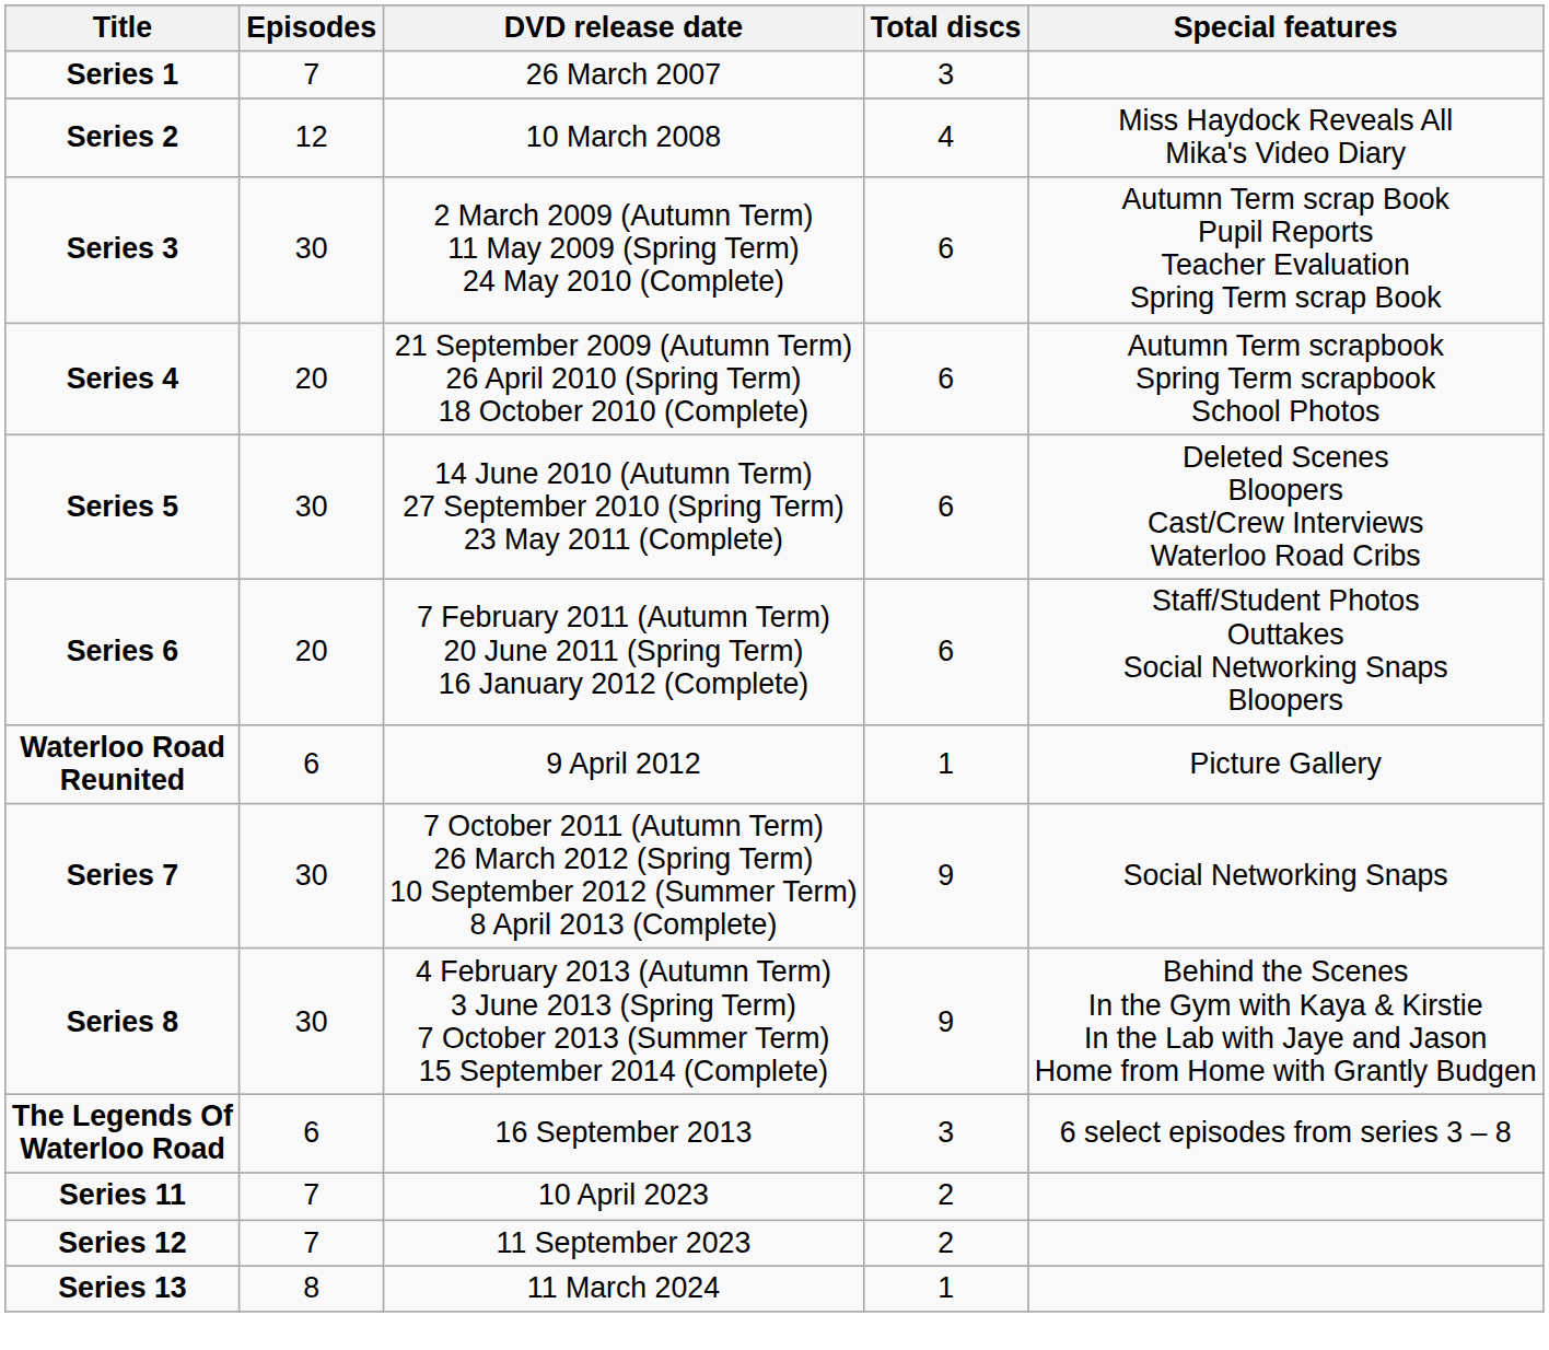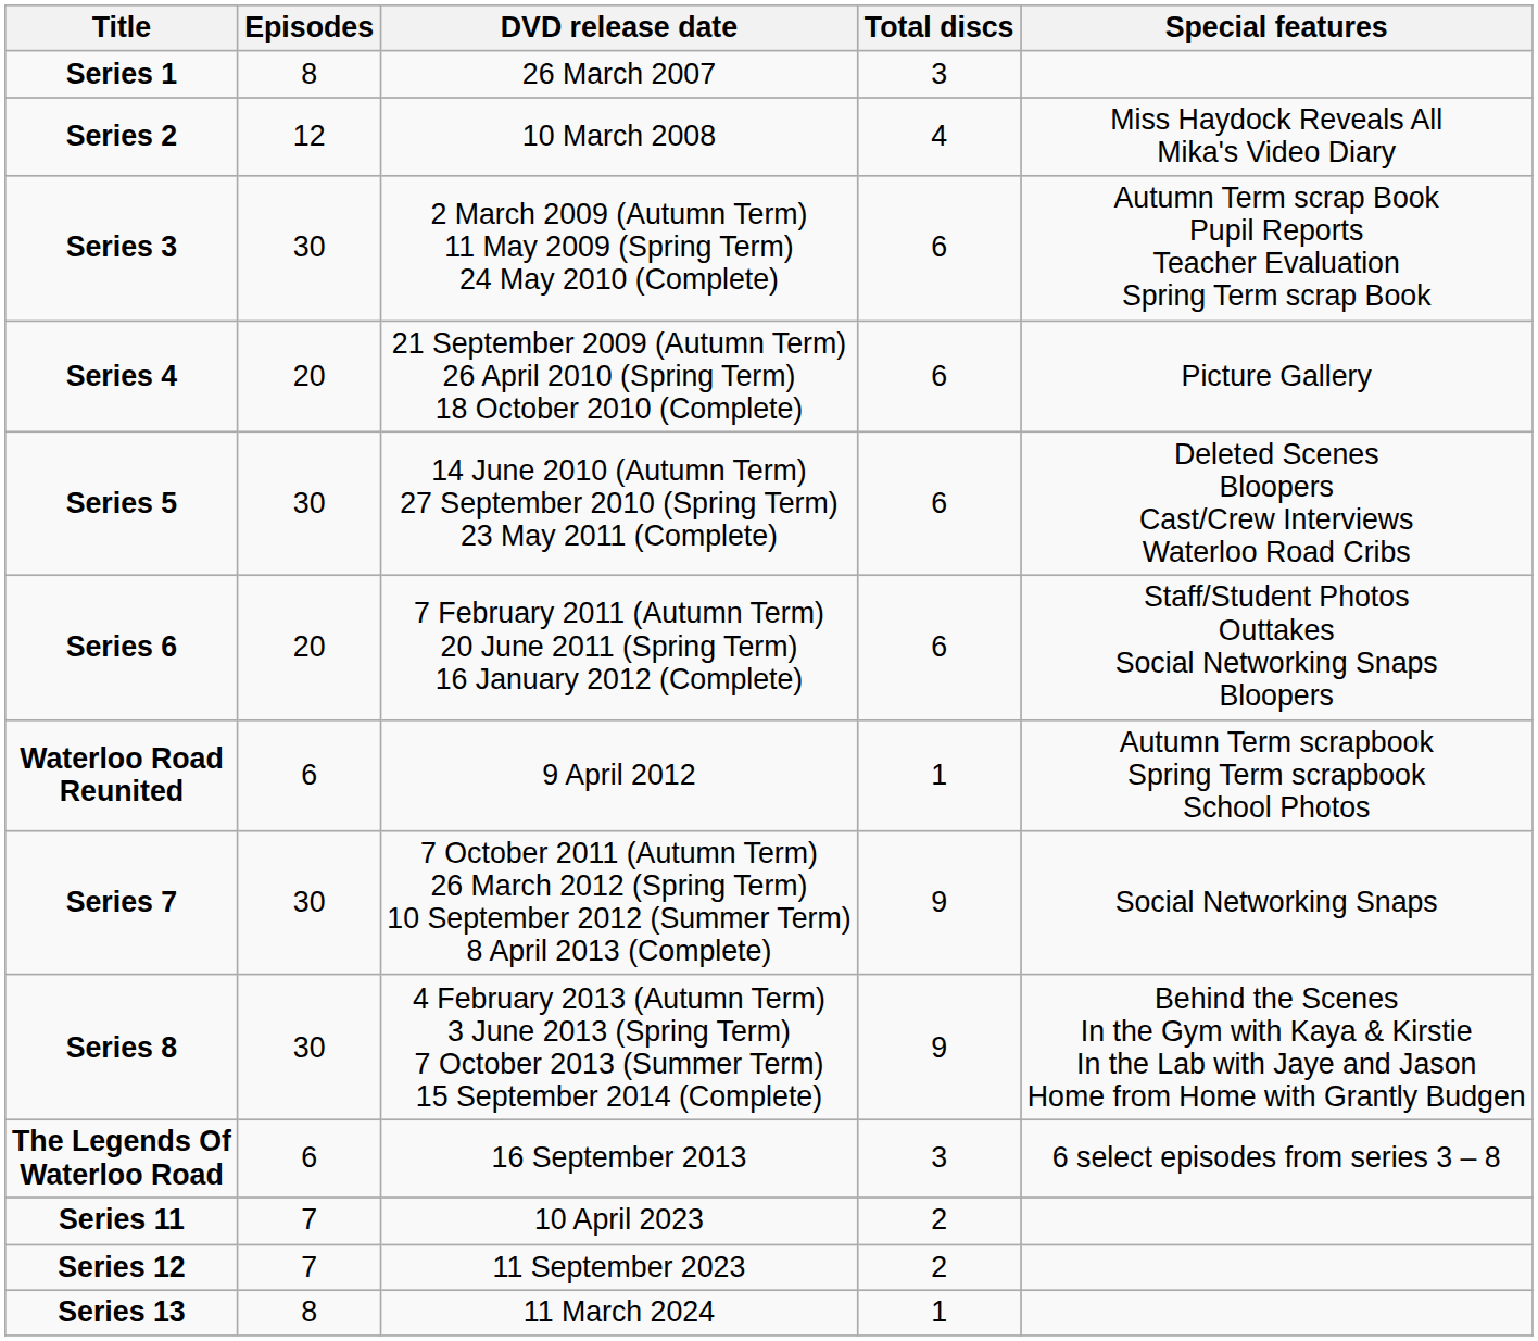 <table class="wikitable" style="text-align:center;">
 <tr>
 <th>Title</th>
 <th>Episodes</th>
 <th>DVD release date</th>
 <th>Total discs</th>
 <th>Special features</th>
 </tr>
 <tr>
 <td><strong>Series 1</strong></td>
-<td>7</td>
+<td>8</td>
 <td>26 March 2007</td>
 <td>3</td>
 <td></td>
 </tr>
 <tr>
 <td><strong>Series 2</strong></td>
 <td>12</td>
 <td>10 March 2008</td>
 <td>4</td>
 <td>Miss Haydock Reveals All<br>Mika's Video Diary</td>
 </tr>
 <tr>
 <td><strong>Series 3</strong></td>
 <td>30</td>
 <td>2 March 2009 (Autumn Term)<br>11 May 2009 (Spring Term)<br>24 May 2010 (Complete)</td>
 <td>6</td>
 <td>Autumn Term scrap Book<br>Pupil Reports<br>Teacher Evaluation<br>Spring Term scrap Book</td>
 </tr>
 <tr>
 <td><strong>Series 4</strong></td>
 <td>20</td>
 <td>21 September 2009 (Autumn Term)<br>26 April 2010 (Spring Term)<br>18 October 2010 (Complete)</td>
 <td>6</td>
-<td>Autumn Term scrapbook<br>Spring Term scrapbook<br>School Photos</td>
+<td>Picture Gallery</td>
 </tr>
 <tr>
 <td><strong>Series 5</strong></td>
 <td>30</td>
 <td>14 June 2010 (Autumn Term)<br>27 September 2010 (Spring Term)<br>23 May 2011 (Complete)</td>
 <td>6</td>
 <td>Deleted Scenes<br>Bloopers<br>Cast/Crew Interviews<br>Waterloo Road Cribs</td>
 </tr>
 <tr>
 <td><strong>Series 6</strong></td>
 <td>20</td>
 <td>7 February 2011 (Autumn Term)<br>20 June 2011 (Spring Term)<br> 16 January 2012 (Complete)</td>
 <td>6</td>
 <td>Staff/Student Photos<br>Outtakes<br>Social Networking Snaps<br>Bloopers</td>
 </tr>
 <tr>
 <td><strong>Waterloo Road<br>Reunited</strong></td>
 <td>6</td>
 <td>9 April 2012</td>
 <td>1</td>
-<td>Picture Gallery</td>
+<td>Autumn Term scrapbook<br>Spring Term scrapbook<br>School Photos</td>
 </tr>
 <tr>
 <td><strong>Series 7</strong></td>
 <td>30</td>
 <td>7 October 2011 (Autumn Term)<br>26 March 2012 (Spring Term)<br>10 September 2012 (Summer Term)<br>8 April 2013 (Complete)</td>
 <td>9</td>
 <td>Social Networking Snaps</td>
 </tr>
 <tr>
 <td><strong>Series 8</strong></td>
 <td>30</td>
 <td>4 February 2013 (Autumn Term)<br> 3 June 2013 (Spring Term)<br> 7 October 2013 (Summer Term) <br> 15 September 2014 (Complete)</td>
 <td>9</td>
 <td>Behind the Scenes<br>In the Gym with Kaya & Kirstie<br>In the Lab with Jaye and Jason<br>Home from Home with Grantly Budgen</td>
 </tr>
 <tr>
 <td><strong>The Legends Of<br>Waterloo Road</strong></td>
 <td>6</td>
 <td>16 September 2013</td>
 <td>3</td>
 <td>6 select episodes from series 3 – 8</td>
 </tr>
 <tr>
 <td><strong>Series 11</strong></td>
 <td>7</td>
 <td>10 April 2023</td>
 <td>2</td>
 <td></td>
 </tr>
 <tr>
 <td><strong>Series 12</strong></td>
 <td>7</td>
 <td>11 September 2023</td>
 <td>2</td>
 <td></td>
 </tr>
 <tr>
 <td><strong>Series 13 </strong></td>
 <td>8</td>
 <td>11 March 2024</td>
 <td>1</td>
 <td></td>
 </tr>
 </table>
